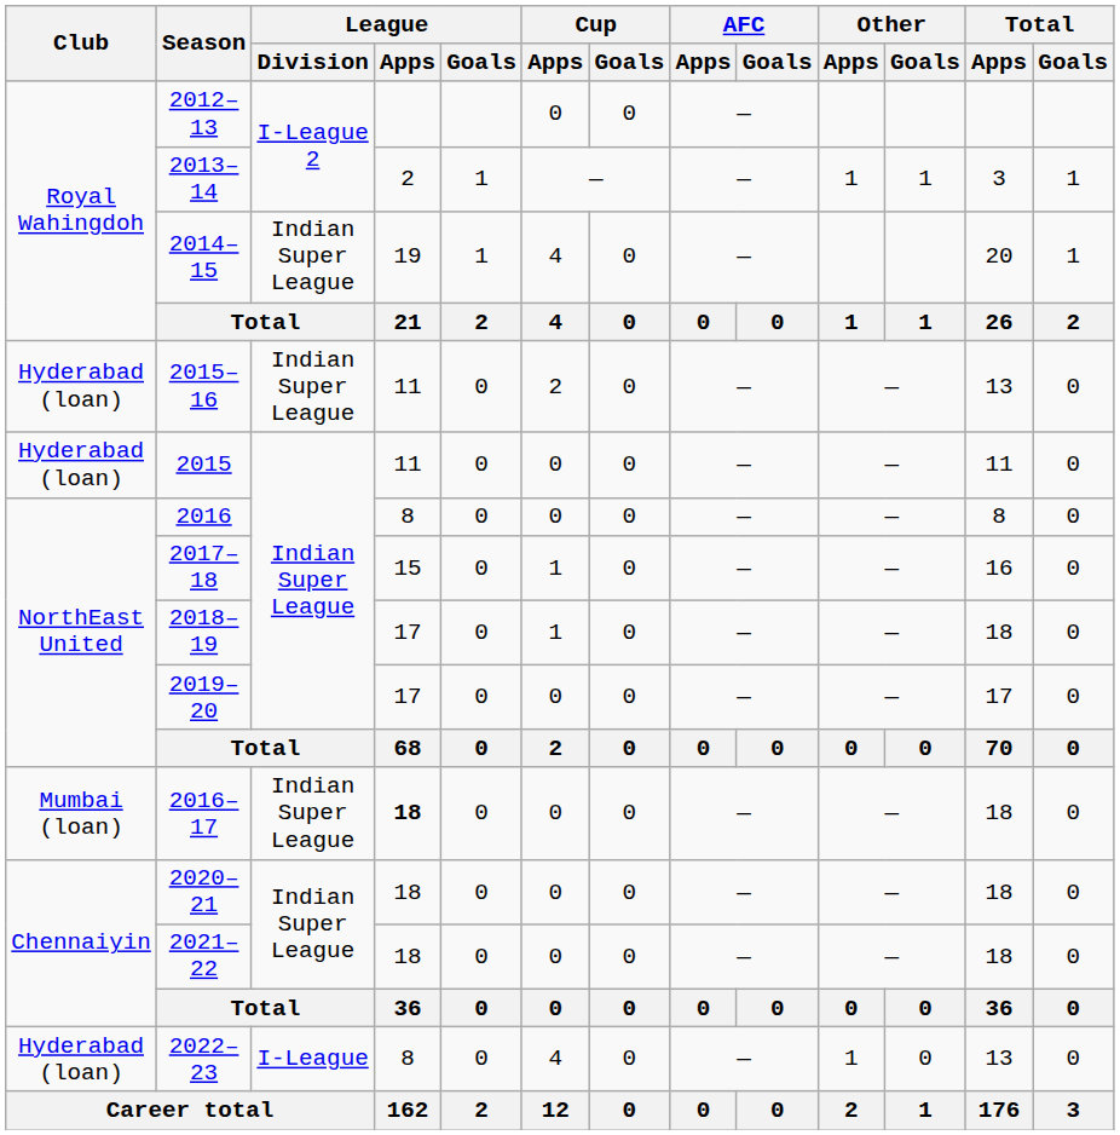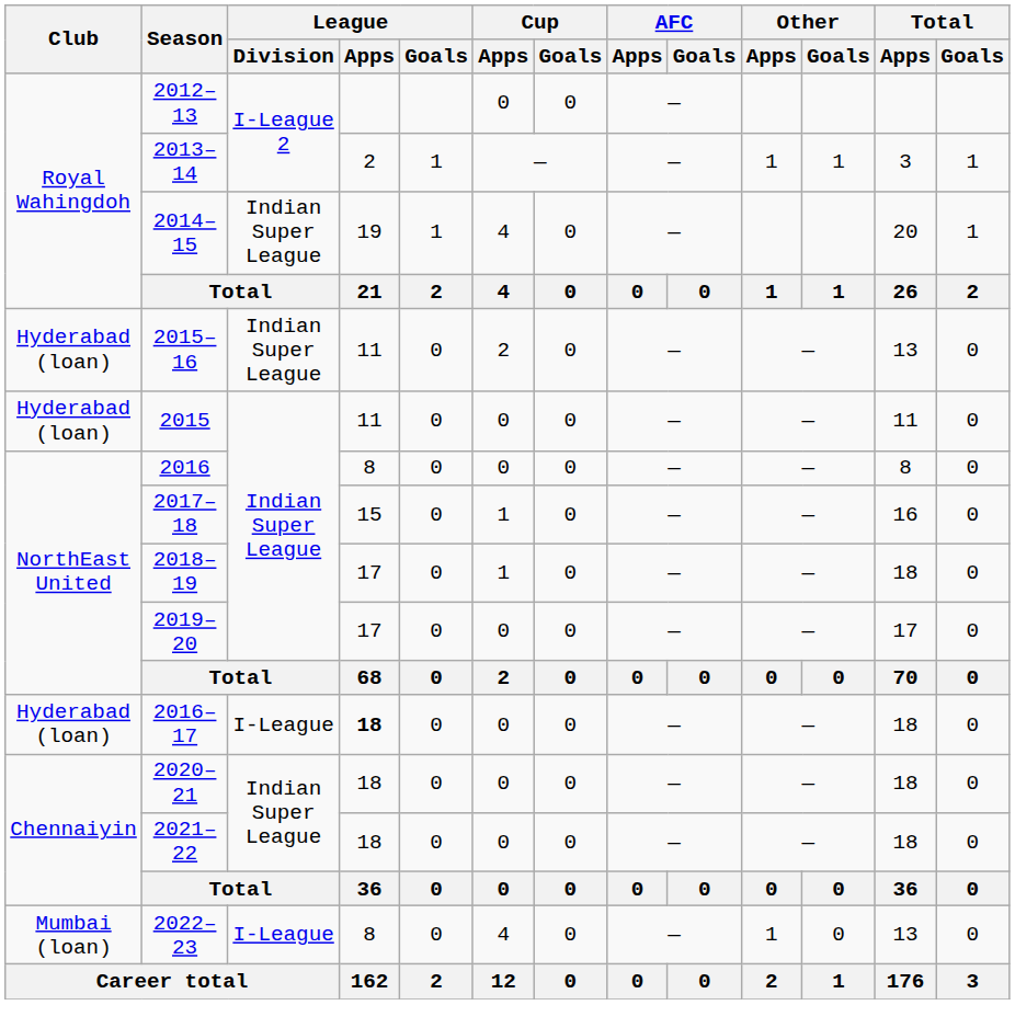 <table class="wikitable" style="font-size; text-align:center;">
 <tr>
 <th rowspan="2">Club</th>
 <th rowspan="2">Season</th>
 <th colspan="3">League</th>
 <th colspan="2">Cup</th>
 <th colspan="2"><a href='#'>AFC</a></th>
 <th colspan="2">Other</th>
 <th colspan="2">Total</th>
 </tr>
 <tr>
 <th>Division</th>
 <th>Apps</th>
 <th>Goals</th>
 <th>Apps</th>
 <th>Goals</th>
 <th>Apps</th>
 <th>Goals</th>
 <th>Apps</th>
 <th>Goals</th>
 <th>Apps</th>
 <th>Goals</th>
 </tr>
 <tr>
 <td rowspan="4"><a href='#'>Royal Wahingdoh</a></td>
 <td><a href='#'>2012–13</a></td>
 <td rowspan="2"><a href='#'>I-League 2</a></td>
 <td></td>
 <td></td>
 <td>0</td>
 <td>0</td>
 <td colspan="2">—</td>
 <td></td>
 <td></td>
 <td></td>
 <td></td>
 </tr>
 <tr>
 <td><a href='#'>2013–14</a></td>
 <td>2</td>
 <td>1</td>
 <td colspan="2">—</td>
 <td colspan="2">—</td>
 <td>1</td>
 <td>1</td>
 <td>3</td>
 <td>1</td>
 </tr>
 <tr>
 <td><a href='#'>2014–15</a></td>
 <td rowspan="1">Indian Super League</td>
 <td>19</td>
 <td>1</td>
 <td>4</td>
 <td>0</td>
 <td colspan="2">—</td>
 <td></td>
 <td></td>
 <td>20</td>
 <td>1</td>
 </tr>
 <tr>
 <th colspan="2">Total</th>
 <th>21</th>
 <th>2</th>
 <th>4</th>
 <th>0</th>
 <th>0</th>
 <th>0</th>
 <th>1</th>
 <th>1</th>
 <th>26</th>
 <th>2</th>
 </tr>
 <tr>
 <td><a href='#'>Hyderabad</a> (loan)</td>
 <td><a href='#'>2015–16</a></td>
 <td rowspan="1">Indian Super League</td>
 <td>11</td>
 <td>0</td>
 <td>2</td>
 <td>0</td>
 <td colspan="2">—</td>
 <td colspan="2">—</td>
 <td>13</td>
 <td>0</td>
 </tr>
 <tr>
 <td><a href='#'>Hyderabad</a> (loan)</td>
 <td><a href='#'>2015</a></td>
 <td rowspan="5"><a href='#'>Indian Super League</a></td>
 <td>11</td>
 <td>0</td>
 <td>0</td>
 <td>0</td>
 <td colspan="2">—</td>
 <td colspan="2">—</td>
 <td>11</td>
 <td>0</td>
 </tr>
 <tr>
 <td rowspan="5"><a href='#'>NorthEast United</a></td>
 <td><a href='#'>2016</a></td>
 <td>8</td>
 <td>0</td>
 <td>0</td>
 <td>0</td>
 <td colspan="2">—</td>
 <td colspan="2">—</td>
 <td>8</td>
 <td>0</td>
 </tr>
 <tr>
 <td><a href='#'>2017–18</a></td>
 <td>15</td>
 <td>0</td>
 <td>1</td>
 <td>0</td>
 <td colspan="2">—</td>
 <td colspan="2">—</td>
 <td>16</td>
 <td>0</td>
 </tr>
 <tr>
 <td><a href='#'>2018–19</a></td>
 <td>17</td>
 <td>0</td>
 <td>1</td>
 <td>0</td>
 <td colspan="2">—</td>
 <td colspan="2">—</td>
 <td>18</td>
 <td>0</td>
 </tr>
 <tr>
 <td><a href='#'>2019–20</a></td>
 <td>17</td>
 <td>0</td>
 <td>0</td>
 <td>0</td>
 <td colspan="2">—</td>
 <td colspan="2">—</td>
 <td>17</td>
 <td>0</td>
 </tr>
 <tr>
 <th colspan="2">Total</th>
 <th>68</th>
 <th>0</th>
 <th>2</th>
 <th>0</th>
 <th>0</th>
 <th>0</th>
 <th>0</th>
 <th>0</th>
 <th>70</th>
 <th>0</th>
 </tr>
 <tr>
-<td><a href='#'>Mumbai</a> (loan)</td>
+<td><a href='#'>Hyderabad</a> (loan)</td>
 <td><a href='#'>2016–17</a></td>
-<td rowspan="1">Indian Super League</td>
+<td>I-League</td>
 <td><strong>18</strong></td>
 <td>0</td>
 <td>0</td>
 <td>0</td>
 <td colspan="2">—</td>
 <td colspan="2">—</td>
 <td>18</td>
 <td>0</td>
 </tr>
 <tr>
 <td rowspan="3"><a href='#'>Chennaiyin</a></td>
 <td><a href='#'>2020–21</a></td>
 <td rowspan="2">Indian Super League</td>
 <td>18</td>
 <td>0</td>
 <td>0</td>
 <td>0</td>
 <td colspan="2">—</td>
 <td colspan="2">—</td>
 <td>18</td>
 <td>0</td>
 </tr>
 <tr>
 <td><a href='#'>2021–22</a></td>
 <td>18</td>
 <td>0</td>
 <td>0</td>
 <td>0</td>
 <td colspan="2">—</td>
 <td colspan="2">—</td>
 <td>18</td>
 <td>0</td>
 </tr>
 <tr>
 <th colspan="2">Total</th>
 <th>36</th>
 <th>0</th>
 <th>0</th>
 <th>0</th>
 <th>0</th>
 <th>0</th>
 <th>0</th>
 <th>0</th>
 <th>36</th>
 <th>0</th>
 </tr>
 <tr>
-<td><a href='#'>Hyderabad</a> (loan)</td>
+<td><a href='#'>Mumbai</a> (loan)</td>
 <td><a href='#'>2022–23</a></td>
 <td><a href='#'>I-League</a></td>
 <td>8</td>
 <td>0</td>
 <td>4</td>
 <td>0</td>
 <td colspan="2">—</td>
 <td>1</td>
 <td>0</td>
 <td>13</td>
 <td>0</td>
 </tr>
 <tr>
 <th colspan="3">Career total</th>
 <th>162</th>
 <th>2</th>
 <th>12</th>
 <th>0</th>
 <th>0</th>
 <th>0</th>
 <th>2</th>
 <th>1</th>
 <th>176</th>
 <th>3</th>
 </tr>
 </table>
